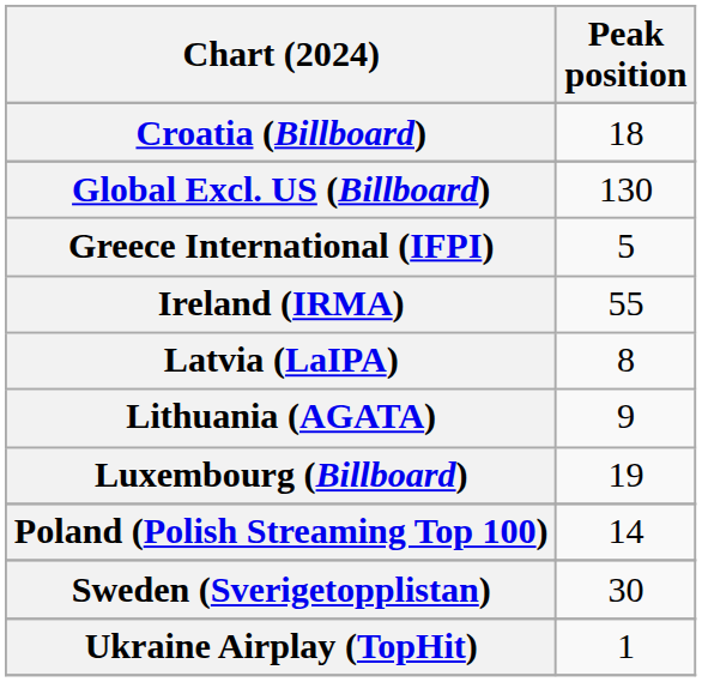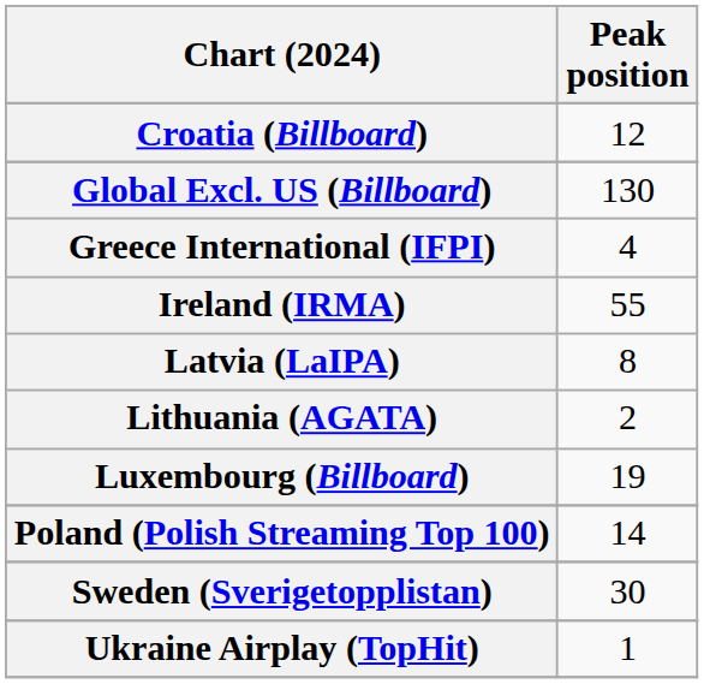 <table class="wikitable sortable plainrowheaders" style="text-align:center">
 <tr>
 <th scope="col">Chart (2024)</th>
 <th scope="col">Peak<br>position</th>
 </tr>
 <tr>
 </tr>
 <tr>
 <th scope="row"><a href='#'>Croatia</a> (<em><a href='#'>Billboard</a></em>)</th>
-<td>18</td>
+<td>12</td>
 </tr>
 <tr>
 </tr>
 <tr>
 </tr>
 <tr>
 </tr>
 <tr>
 <th scope="row"><a href='#'>Global Excl. US</a> (<em><a href='#'>Billboard</a></em>)</th>
 <td>130</td>
 </tr>
 <tr>
 <th scope="row">Greece International (<a href='#'>IFPI</a>)</th>
-<td>5</td>
+<td>4</td>
 </tr>
 <tr>
 <th scope="row">Ireland (<a href='#'>IRMA</a>)</th>
 <td>55</td>
 </tr>
 <tr>
 <th scope="row">Latvia (<a href='#'>LaIPA</a>)</th>
 <td>8</td>
 </tr>
 <tr>
 <th scope="row">Lithuania (<a href='#'>AGATA</a>)</th>
-<td>9</td>
+<td>2</td>
 </tr>
 <tr>
 <th scope="row">Luxembourg (<em><a href='#'>Billboard</a></em>)</th>
 <td>19</td>
 </tr>
 <tr>
 </tr>
 <tr>
 <th scope="row">Poland (<a href='#'>Polish Streaming Top 100</a>)</th>
 <td>14</td>
 </tr>
 <tr>
 </tr>
 <tr>
 <th scope="row">Sweden (<a href='#'>Sverigetopplistan</a>)</th>
 <td>30</td>
 </tr>
 <tr>
 </tr>
 <tr>
 <th scope="row">Ukraine Airplay (<a href='#'>TopHit</a>)</th>
 <td>1</td>
 </tr>
 <tr>
 </tr>
 </table>
